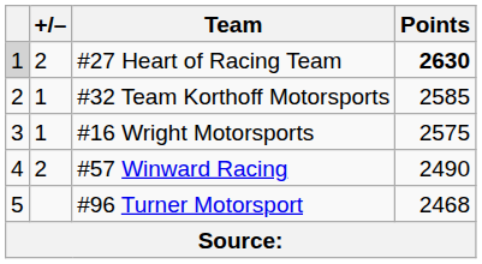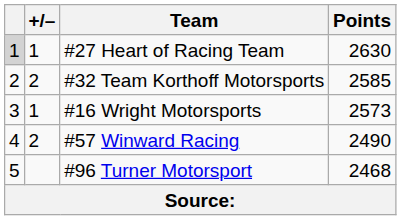 <table class="wikitable" style="font-size: 95%;">
 <tr>
 <th scope="col"></th>
 <th scope="col">+/–</th>
 <th scope="col">Team</th>
 <th scope="col">Points</th>
 </tr>
 <tr>
 <td align=center style="background: lightgrey;">1</td>
-<td align="left"> 2</td>
+<td align="left"> 1</td>
 <td> #27 Heart of Racing Team</td>
-<td align=right><strong>2630</strong></td>
+<td align=right>2630</td>
 </tr>
 <tr>
 <td align=center>2</td>
-<td align="left"> 1</td>
+<td align="left"> 2</td>
 <td> #32 Team Korthoff Motorsports</td>
 <td align=right>2585</td>
 </tr>
 <tr>
 <td align=center>3</td>
 <td align="left"> 1</td>
 <td> #16 Wright Motorsports</td>
-<td align=right>2575</td>
+<td align=right>2573</td>
 </tr>
 <tr>
 <td align=center>4</td>
 <td align="left"> 2</td>
 <td> #57 <a href='#'>Winward Racing</a></td>
 <td align=right>2490</td>
 </tr>
 <tr>
 <td align=center>5</td>
 <td align="left"></td>
 <td> #96 <a href='#'>Turner Motorsport</a></td>
 <td align=right>2468</td>
 </tr>
 <tr>
 <th colspan=5>Source:</th>
 </tr>
 </table>
